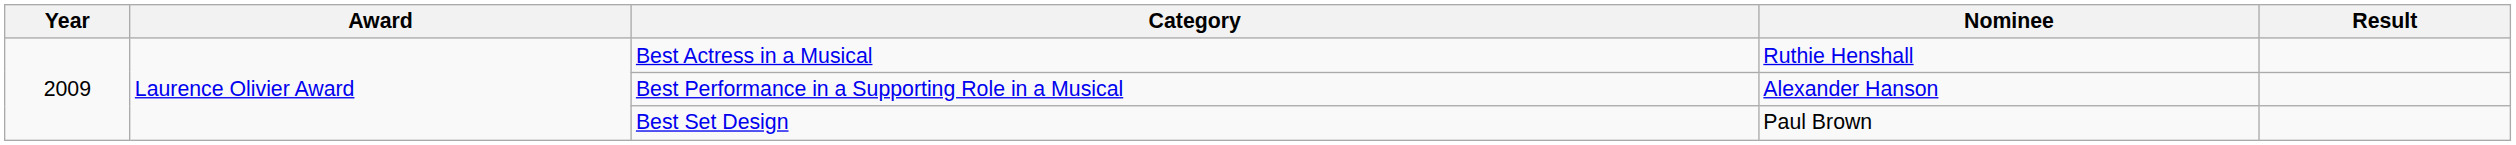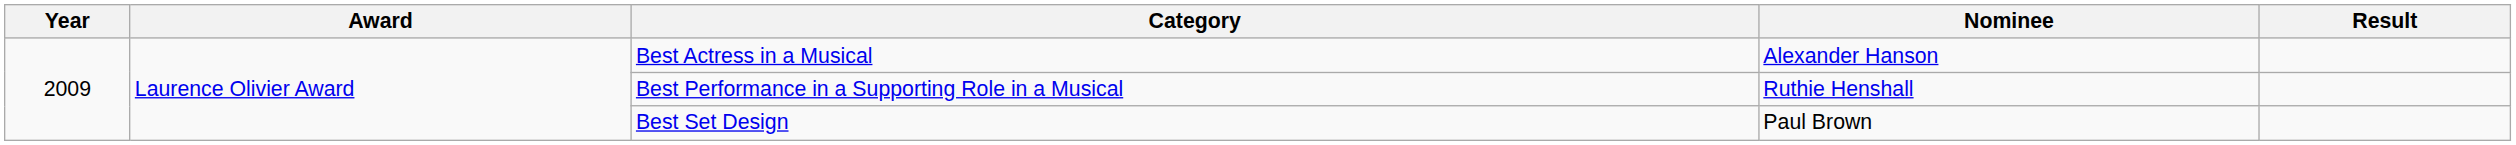 <table class="wikitable" width="95%">
 <tr>
 <th width="5%">Year</th>
 <th width="20%">Award</th>
 <th width="45%">Category</th>
 <th width="20%">Nominee</th>
 <th width="10%">Result</th>
 </tr>
 <tr>
 <td rowspan="3" align="center">2009</td>
 <td rowspan="3"><a href='#'>Laurence Olivier Award</a></td>
 <td><a href='#'>Best Actress in a Musical</a></td>
-<td><a href='#'>Ruthie Henshall</a></td>
+<td><a href='#'>Alexander Hanson</a></td>
 <td></td>
 </tr>
 <tr>
 <td><a href='#'>Best Performance in a Supporting Role in a Musical</a></td>
-<td><a href='#'>Alexander Hanson</a></td>
+<td><a href='#'>Ruthie Henshall</a></td>
 <td></td>
 </tr>
 <tr>
 <td><a href='#'>Best Set Design</a></td>
 <td>Paul Brown</td>
 <td></td>
 </tr>
 </table>
